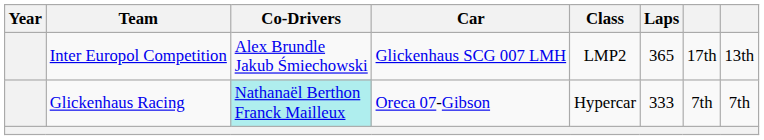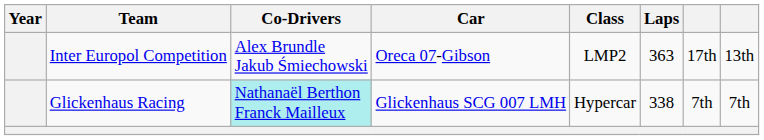 <table class="wikitable" style="text-align:center; font-size:90%">
 <tr>
 <th>Year</th>
 <th>Team</th>
 <th>Co-Drivers</th>
 <th>Car</th>
 <th>Class</th>
 <th>Laps</th>
 <th></th>
 <th></th>
 </tr>
 <tr>
 <th></th>
 <td align="left"nowrap> <a href='#'>Inter Europol Competition</a></td>
 <td align="left"nowrap> <a href='#'>Alex Brundle</a><br> <a href='#'>Jakub Śmiechowski</a></td>
-<td align="left"nowrap><a href='#'>Glickenhaus SCG 007 LMH</a></td>
+<td align="left"nowrap><a href='#'>Oreca 07</a>-<a href='#'>Gibson</a></td>
 <td>LMP2</td>
-<td>365</td>
+<td>363</td>
 <td>17th</td>
 <td>13th</td>
 </tr>
 <tr>
 <th></th>
 <td align="left"nowrap> <a href='#'>Glickenhaus Racing</a></td>
 <td align="left"nowrap style="background: paleturquoise;"> <a href='#'>Nathanaël Berthon</a><br> <a href='#'>Franck Mailleux</a></td>
-<td align="left"nowrap><a href='#'>Oreca 07</a>-<a href='#'>Gibson</a></td>
+<td align="left"nowrap><a href='#'>Glickenhaus SCG 007 LMH</a></td>
 <td>Hypercar</td>
-<td>333</td>
+<td>338</td>
 <td>7th</td>
 <td>7th</td>
 </tr>
 <tr>
 <th colspan="8"></th>
 </tr>
 </table>
